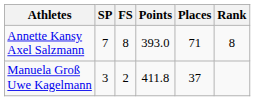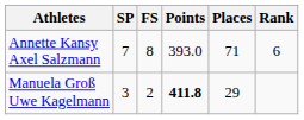 <table class="wikitable" border="1" style="font-size:90%">
 <tr>
 <th>Athletes</th>
 <th>SP</th>
 <th>FS</th>
 <th>Points</th>
 <th>Places</th>
 <th>Rank</th>
 </tr>
 <tr align=center>
 <td align=left><a href='#'>Annette Kansy</a><br><a href='#'>Axel Salzmann</a></td>
 <td>7</td>
 <td>8</td>
 <td>393.0</td>
 <td>71</td>
-<td>8</td>
+<td>6</td>
 </tr>
 <tr align=center>
 <td align=left><a href='#'>Manuela Groß</a><br><a href='#'>Uwe Kagelmann</a></td>
 <td>3</td>
 <td>2</td>
-<td>411.8</td>
-<td>37</td>
+<td><strong>411.8</strong></td>
+<td>29</td>
 <td></td>
 </tr>
 </table>
